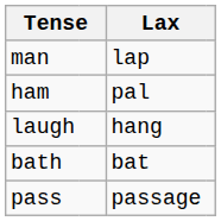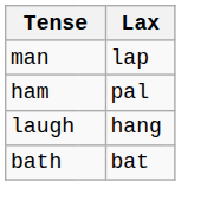 <table class="wikitable">
 <tr>
 <th colspan="2">Tense </th>
 <th colspan="2">Lax </th>
 </tr>
 <tr>
 <td style="border-right: none">man</td>
 <td style="border-left: none; padding-right: 1em"></td>
 <td style="border-right: none">lap</td>
 <td style="border-left: none"></td>
 </tr>
 <tr>
 <td style="border-right: none">ham</td>
 <td style="border-left: none"></td>
 <td style="border-right: none">pal</td>
 <td style="border-left: none"></td>
 </tr>
 <tr>
 <td style="border-right: none">laugh</td>
 <td style="border-left: none"></td>
 <td style="border-right: none">hang</td>
 <td style="border-left: none"></td>
 </tr>
 <tr>
 <td style="border-right: none">bath</td>
 <td style="border-left: none"></td>
 <td style="border-right: none">bat</td>
 <td style="border-left: none"></td>
 </tr>
-<tr>
-<td style="border-right: none">pass</td>
-<td style="border-left: none"></td>
-<td style="border-right: none">passage</td>
-<td style="border-left: none"></td>
-</tr>
 </table>
